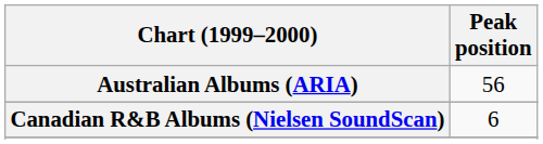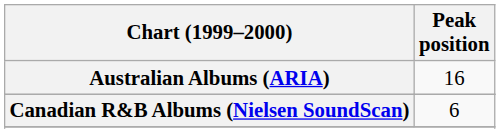 <table class="wikitable plainrowheaders sortable" style="text-align:center;">
 <tr>
 <th scope="col">Chart (1999–2000)</th>
 <th scope="col">Peak<br>position</th>
 </tr>
 <tr>
 <th scope="row">Australian Albums (<a href='#'>ARIA</a>)</th>
-<td>56</td>
+<td>16</td>
 </tr>
 <tr>
 </tr>
 <tr>
 <th scope="row">Canadian R&B Albums (<a href='#'>Nielsen SoundScan</a>)</th>
 <td style="text-align:center;">6</td>
 </tr>
 <tr>
 </tr>
 <tr>
 </tr>
 <tr>
 </tr>
 <tr>
 </tr>
 <tr>
 </tr>
 </table>
